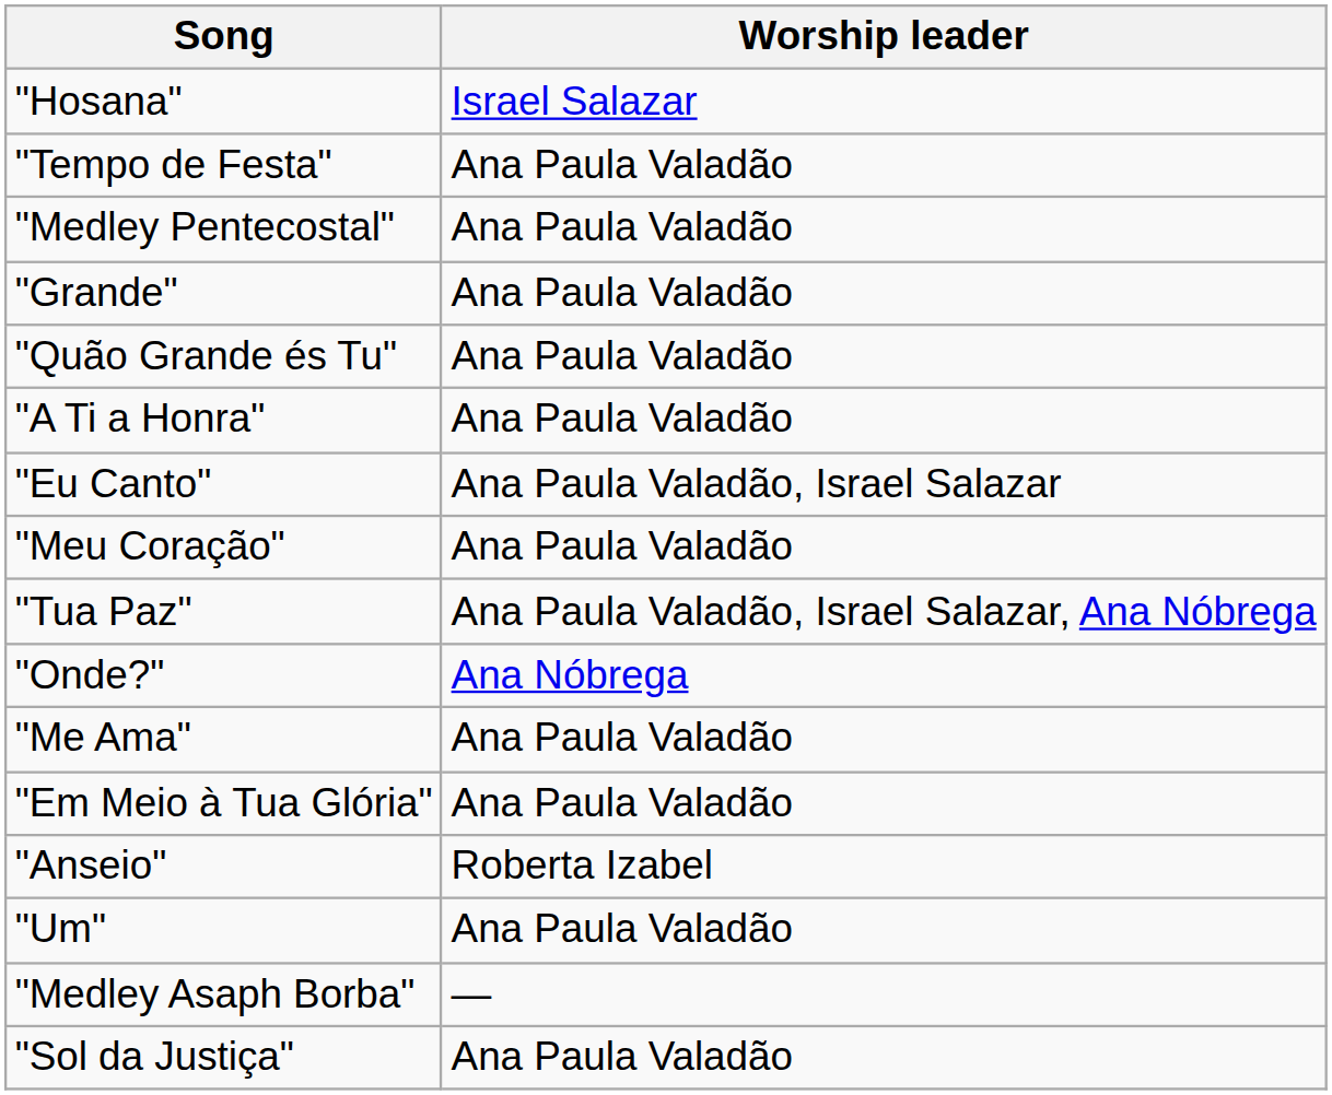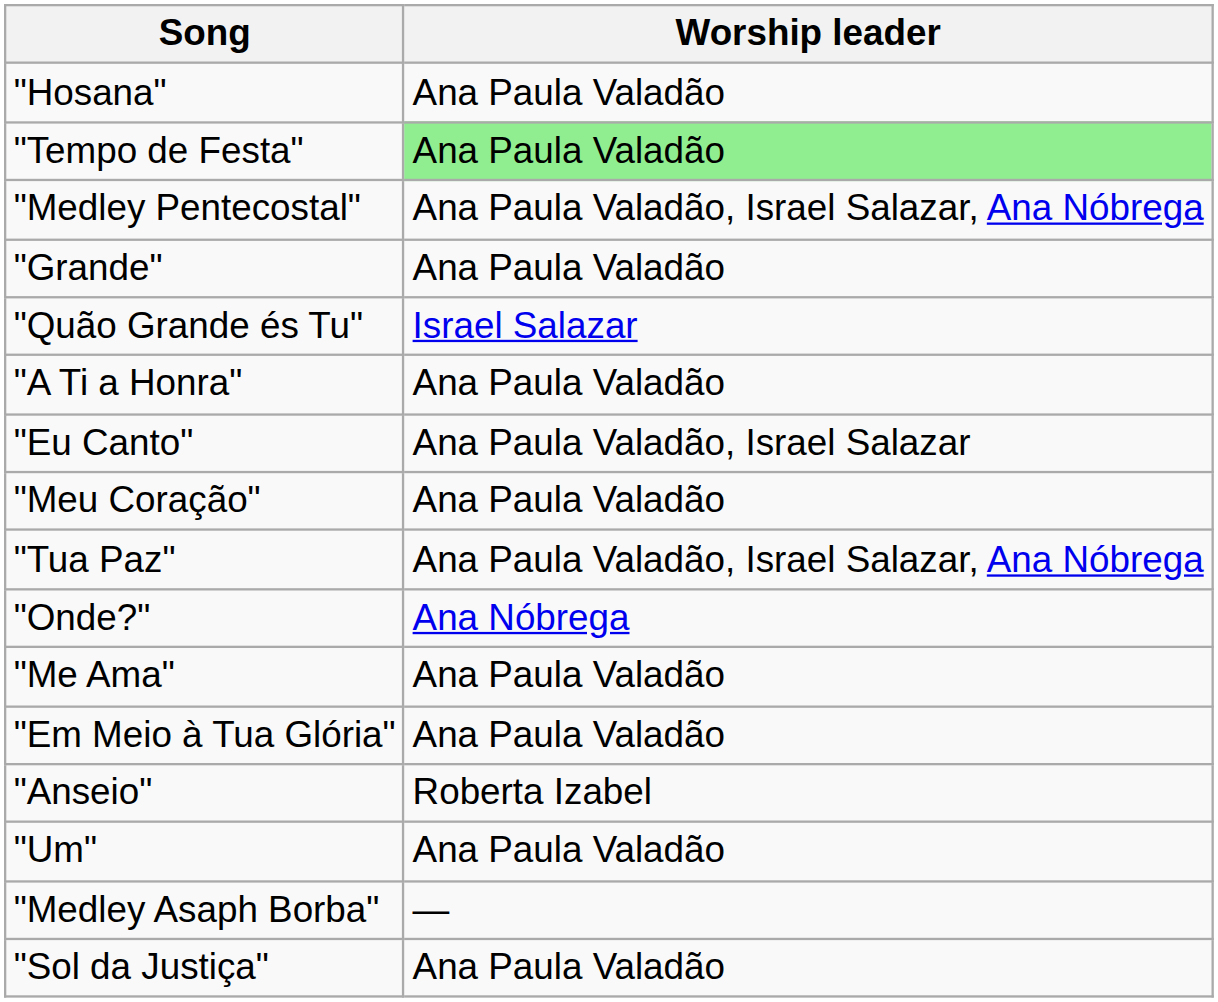 <table class="wikitable">
 <tr>
 <th>Song</th>
 <th>Worship leader</th>
 </tr>
 <tr>
 <td>"Hosana"</td>
-<td><a href='#'>Israel Salazar</a></td>
+<td>Ana Paula Valadão</td>
 </tr>
 <tr>
 <td>"Tempo de Festa"</td>
-<td>Ana Paula Valadão</td>
+<td style="background: lightgreen;">Ana Paula Valadão</td>
 </tr>
 <tr>
 <td>"Medley Pentecostal"</td>
-<td>Ana Paula Valadão</td>
+<td>Ana Paula Valadão, Israel Salazar, <a href='#'>Ana Nóbrega</a></td>
 </tr>
 <tr>
 <td>"Grande"</td>
 <td>Ana Paula Valadão</td>
 </tr>
 <tr>
 <td>"Quão Grande és Tu"</td>
-<td>Ana Paula Valadão</td>
+<td><a href='#'>Israel Salazar</a></td>
 </tr>
 <tr>
 <td>"A Ti a Honra"</td>
 <td>Ana Paula Valadão</td>
 </tr>
 <tr>
 <td>"Eu Canto"</td>
 <td>Ana Paula Valadão, Israel Salazar</td>
 </tr>
 <tr>
 <td>"Meu Coração"</td>
 <td>Ana Paula Valadão</td>
 </tr>
 <tr>
 <td>"Tua Paz"</td>
 <td>Ana Paula Valadão, Israel Salazar, <a href='#'>Ana Nóbrega</a></td>
 </tr>
 <tr>
 <td>"Onde?"</td>
 <td><a href='#'>Ana Nóbrega</a></td>
 </tr>
 <tr>
 <td>"Me Ama"</td>
 <td>Ana Paula Valadão</td>
 </tr>
 <tr>
 <td>"Em Meio à Tua Glória"</td>
 <td>Ana Paula Valadão</td>
 </tr>
 <tr>
 <td>"Anseio"</td>
 <td>Roberta Izabel</td>
 </tr>
 <tr>
 <td>"Um"</td>
 <td>Ana Paula Valadão</td>
 </tr>
 <tr>
 <td>"Medley Asaph Borba"</td>
 <td>—</td>
 </tr>
 <tr>
 <td>"Sol da Justiça"</td>
 <td>Ana Paula Valadão</td>
 </tr>
 </table>
